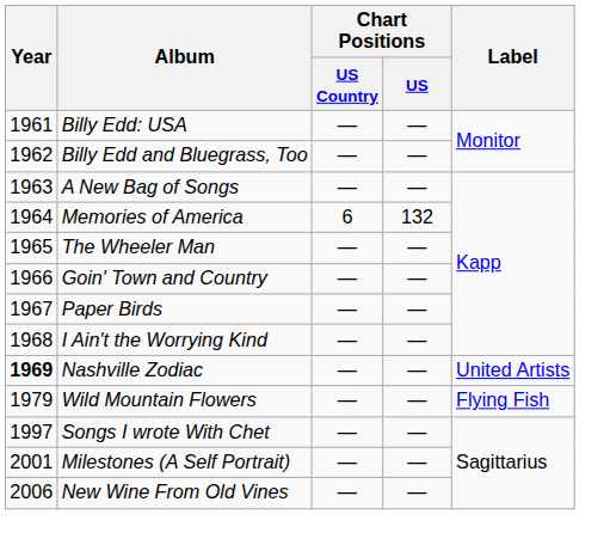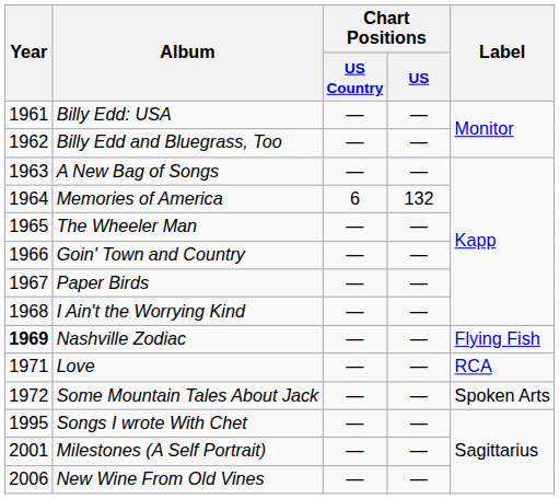 <table class="wikitable">
 <tr>
 <th rowspan="2">Year</th>
 <th rowspan="2">Album</th>
 <th colspan="2">Chart Positions</th>
 <th rowspan="2">Label</th>
 </tr>
 <tr>
 <th width="50"><small><a href='#'>US Country</a></small></th>
 <th width="50"><small><a href='#'>US</a></small></th>
 </tr>
 <tr>
 <td>1961</td>
 <td><em>Billy Edd: USA</em></td>
 <td align="center">—</td>
 <td align="center">—</td>
 <td rowspan="2"><a href='#'>Monitor</a></td>
 </tr>
 <tr>
 <td>1962</td>
 <td><em>Billy Edd and Bluegrass, Too</em></td>
 <td align="center">—</td>
 <td align="center">—</td>
 </tr>
 <tr>
 <td>1963</td>
 <td><em>A New Bag of Songs</em></td>
 <td align="center">—</td>
 <td align="center">—</td>
 <td rowspan="6"><a href='#'>Kapp</a></td>
 </tr>
 <tr>
 <td>1964</td>
 <td><em>Memories of America</em></td>
 <td align="center">6</td>
 <td align="center">132</td>
 </tr>
 <tr>
 <td>1965</td>
 <td><em>The Wheeler Man</em></td>
 <td align="center">—</td>
 <td align="center">—</td>
 </tr>
 <tr>
 <td>1966</td>
 <td><em>Goin' Town and Country</em></td>
 <td align="center">—</td>
 <td align="center">—</td>
 </tr>
 <tr>
 <td>1967</td>
 <td><em>Paper Birds</em></td>
 <td align="center">—</td>
 <td align="center">—</td>
 </tr>
 <tr>
 <td>1968</td>
 <td><em>I Ain't the Worrying Kind</em></td>
 <td align="center">—</td>
 <td align="center">—</td>
 </tr>
 <tr>
 <td><strong>1969</strong></td>
 <td><em>Nashville Zodiac</em></td>
 <td align="center">—</td>
 <td align="center">—</td>
-<td><a href='#'>United Artists</a></td>
-</tr>
-<tr>
-<td>1979</td>
-<td><em>Wild Mountain Flowers</em></td>
-<td align="center">—</td>
-<td align="center">—</td>
 <td><a href='#'>Flying Fish</a></td>
 </tr>
 <tr>
-<td>1997</td>
+<td>1971</td>
+<td><em>Love</em></td>
+<td align="center">—</td>
+<td align="center">—</td>
+<td><a href='#'>RCA</a></td>
+</tr>
+<tr>
+<td>1972</td>
+<td><em>Some Mountain Tales About Jack</em></td>
+<td align="center">—</td>
+<td align="center">—</td>
+<td>Spoken Arts</td>
+</tr>
+<tr>
+<td>1995</td>
 <td><em>Songs I wrote With Chet</em></td>
 <td align="center">—</td>
 <td align="center">—</td>
 <td rowspan="3">Sagittarius</td>
 </tr>
 <tr>
 <td>2001</td>
 <td><em>Milestones (A Self Portrait)</em></td>
 <td align="center">—</td>
 <td align="center">—</td>
 </tr>
 <tr>
 <td>2006</td>
 <td><em>New Wine From Old Vines</em></td>
 <td align="center">—</td>
 <td align="center">—</td>
 </tr>
 </table>
